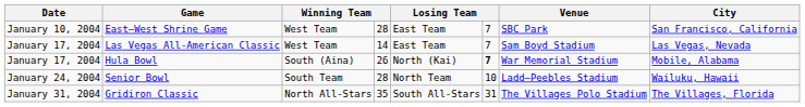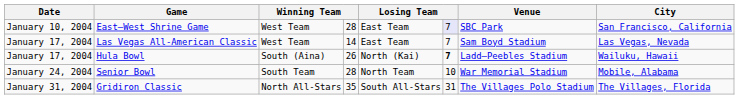 <table class="wikitable" style="font-size:90%;">
 <tr>
 <th>Date</th>
 <th>Game</th>
 <th colspan=2>Winning Team</th>
 <th colspan=2>Losing Team</th>
 <th>Venue</th>
 <th>City</th>
 </tr>
 <tr>
 <td>January 10, 2004</td>
 <td><a href='#'>East–West Shrine Game</a></td>
 <td>West Team</td>
 <td>28</td>
 <td>East Team</td>
-<td>7</td>
+<td style="background: lavender;">7</td>
 <td><a href='#'>SBC Park</a></td>
 <td><a href='#'>San Francisco, California</a></td>
 </tr>
 <tr>
 <td>January 17, 2004</td>
 <td><a href='#'>Las Vegas All-American Classic</a></td>
 <td>West Team</td>
 <td>14</td>
 <td>East Team</td>
 <td>7</td>
 <td><a href='#'>Sam Boyd Stadium</a></td>
 <td><a href='#'>Las Vegas, Nevada</a></td>
 </tr>
 <tr>
 <td>January 17, 2004</td>
 <td><a href='#'>Hula Bowl</a></td>
 <td>South (Aina)</td>
 <td>26</td>
 <td>North (Kai)</td>
 <td><strong>7</strong></td>
-<td><a href='#'>War Memorial Stadium</a></td>
-<td><a href='#'>Mobile, Alabama</a></td>
+<td><a href='#'>Ladd–Peebles Stadium</a></td>
+<td><a href='#'>Wailuku, Hawaii</a></td>
 </tr>
 <tr>
 <td>January 24, 2004</td>
 <td><a href='#'>Senior Bowl</a></td>
 <td>South Team</td>
 <td>28</td>
 <td>North Team</td>
 <td>10</td>
-<td><a href='#'>Ladd–Peebles Stadium</a></td>
-<td><a href='#'>Wailuku, Hawaii</a></td>
+<td><a href='#'>War Memorial Stadium</a></td>
+<td><a href='#'>Mobile, Alabama</a></td>
 </tr>
 <tr>
 <td>January 31, 2004</td>
 <td><a href='#'>Gridiron Classic</a></td>
 <td>North All-Stars</td>
 <td>35</td>
 <td>South All-Stars</td>
 <td>31</td>
 <td><a href='#'>The Villages Polo Stadium</a></td>
 <td><a href='#'>The Villages, Florida</a></td>
 </tr>
 </table>
